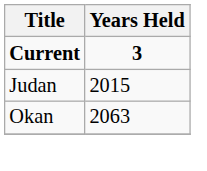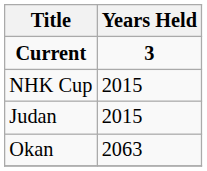 <table class="wikitable">
 <tr>
 <th>Title</th>
 <th>Years Held</th>
 </tr>
 <tr>
 <td align="center"><strong>Current</strong></td>
 <td align="center"><strong>3</strong></td>
+</tr>
+<tr>
+<td> NHK Cup</td>
+<td>2015</td>
 </tr>
 <tr>
 <td> Judan</td>
 <td>2015</td>
 </tr>
 <tr>
 <td> Okan</td>
 <td>2063</td>
 </tr>
 <tr>
 </tr>
 </table>
